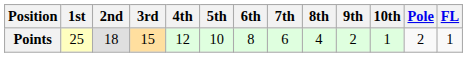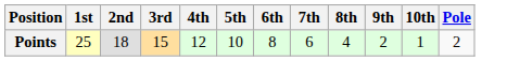 <table class="wikitable" style="font-size:85%; text-align:center">
 <tr>
 <th>Position</th>
 <th> <strong>1st</strong> </th>
 <th> <strong>2nd</strong> </th>
 <th> <strong>3rd</strong> </th>
 <th> <strong>4th</strong> </th>
 <th> <strong>5th</strong> </th>
 <th> <strong>6th</strong> </th>
 <th> <strong>7th</strong> </th>
 <th> <strong>8th</strong> </th>
 <th> <strong>9th</strong> </th>
 <th><strong>10th</strong></th>
 <th><strong><a href='#'>Pole</a></strong></th>
-<th><strong><a href='#'>FL</a></strong></th>
 </tr>
 <tr>
 <th>Points</th>
 <td style="background:#ffffbf">25</td>
 <td style="background:#dfdfdf">18</td>
 <td style="background:#ffdf9f">15</td>
 <td style="background:#dfffdf">12</td>
 <td style="background:#dfffdf">10</td>
 <td style="background:#dfffdf">8</td>
 <td style="background:#dfffdf">6</td>
 <td style="background:#dfffdf">4</td>
 <td style="background:#dfffdf">2</td>
 <td style="background:#dfffdf">1</td>
 <td>2</td>
-<td>1</td>
 </tr>
 </table>
